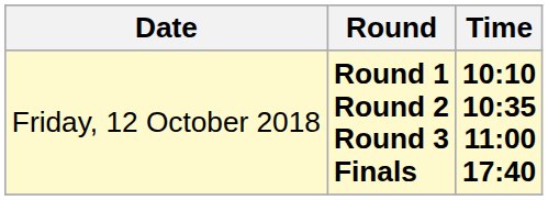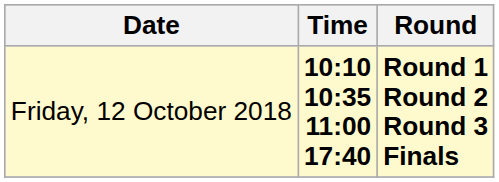 <table class="wikitable">
 <tr>
 <th>Date</th>
+<th>Time</th>
 <th>Round</th>
-<th>Time</th>
 </tr>
 <tr>
 <td style=background:lemonchiffon>Friday, 12 October 2018</td>
+<td style=background:lemonchiffon align=right><strong>10:10<br>10:35<br>11:00<br>17:40</strong></td>
 <td style=background:lemonchiffon><strong>Round 1<br>Round 2<br>Round 3<br>Finals</strong></td>
-<td style=background:lemonchiffon align=right><strong>10:10<br>10:35<br>11:00<br>17:40</strong></td>
 </tr>
 </table>
